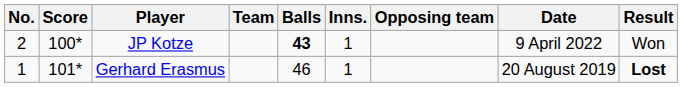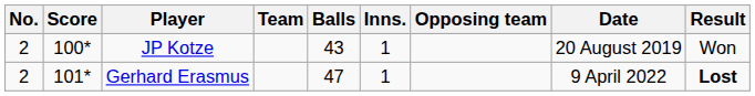 <table class="wikitable sortable" style="font-size:95%">
 <tr>
 <th>No.</th>
 <th>Score</th>
 <th>Player</th>
 <th>Team</th>
 <th>Balls</th>
 <th>Inns.</th>
 <th>Opposing team</th>
 <th>Date</th>
 <th>Result</th>
 </tr>
 <tr align="center">
 <td>2</td>
 <td>100*</td>
 <td><a href='#'>JP Kotze</a></td>
 <td></td>
-<td><strong>43</strong></td>
+<td>43</td>
+<td>1</td>
+<td></td>
+<td>20 August 2019</td>
+<td>Won</td>
+</tr>
+<tr align="center">
+<td>2</td>
+<td>101*</td>
+<td><a href='#'>Gerhard Erasmus</a></td>
+<td></td>
+<td>47</td>
 <td>1</td>
 <td></td>
 <td>9 April 2022</td>
-<td>Won</td>
-</tr>
-<tr align="center">
-<td>1</td>
-<td>101*</td>
-<td><a href='#'>Gerhard Erasmus</a></td>
-<td></td>
-<td>46</td>
-<td>1</td>
-<td></td>
-<td>20 August 2019</td>
 <td><strong>Lost</strong></td>
 </tr>
 </table>
